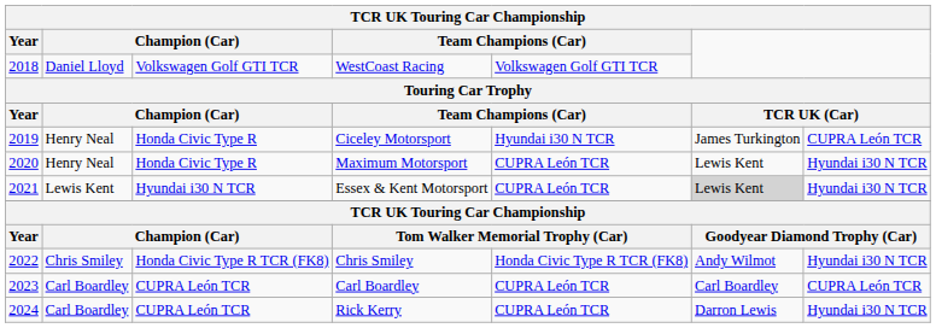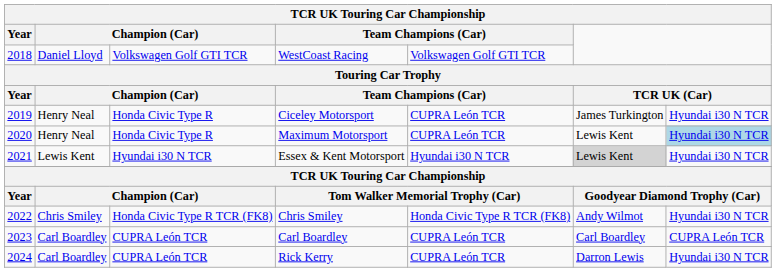 <table class="wikitable" style="font-size:85%">
 <tr>
 <th colspan="7"><strong>TCR UK Touring Car Championship</strong></th>
 </tr>
 <tr>
 <th>Year</th>
 <th colspan="2">Champion (Car)</th>
 <th colspan="2">Team Champions (Car)</th>
 </tr>
 <tr>
 <td><a href='#'>2018</a></td>
 <td> <a href='#'>Daniel Lloyd</a></td>
 <td> <a href='#'>Volkswagen Golf GTI TCR</a></td>
 <td> <a href='#'>WestCoast Racing</a></td>
 <td> <a href='#'>Volkswagen Golf GTI TCR</a></td>
 </tr>
 <tr>
 <th colspan="7"><strong>Touring Car Trophy</strong></th>
 </tr>
 <tr>
 <th>Year</th>
 <th colspan="2">Champion (Car)</th>
 <th colspan="2">Team Champions (Car)</th>
 <th colspan="2">TCR UK (Car)</th>
 </tr>
 <tr>
 <td><a href='#'>2019</a></td>
 <td> Henry Neal</td>
 <td> <a href='#'>Honda Civic Type R</a></td>
 <td> <a href='#'>Ciceley Motorsport</a></td>
+<td> <a href='#'>CUPRA León TCR</a></td>
+<td> James Turkington</td>
 <td> <a href='#'>Hyundai i30 N TCR</a></td>
-<td> James Turkington</td>
-<td> <a href='#'>CUPRA León TCR</a></td>
 </tr>
 <tr>
 <td><a href='#'>2020</a></td>
 <td> Henry Neal</td>
 <td> <a href='#'>Honda Civic Type R</a></td>
 <td> <a href='#'>Maximum Motorsport</a></td>
 <td> <a href='#'>CUPRA León TCR</a></td>
 <td> Lewis Kent</td>
-<td> <a href='#'>Hyundai i30 N TCR</a></td>
+<td style="background: lightblue;"> <a href='#'>Hyundai i30 N TCR</a></td>
 </tr>
 <tr>
 <td><a href='#'>2021</a></td>
 <td> Lewis Kent</td>
 <td> <a href='#'>Hyundai i30 N TCR</a></td>
 <td> Essex & Kent Motorsport</td>
-<td> <a href='#'>CUPRA León TCR</a></td>
+<td> <a href='#'>Hyundai i30 N TCR</a></td>
 <td style="background: lightgrey;"> Lewis Kent</td>
 <td> <a href='#'>Hyundai i30 N TCR</a></td>
 </tr>
 <tr>
 </tr>
 <tr>
 <th colspan="7"><strong>TCR UK Touring Car Championship</strong></th>
 </tr>
 <tr>
 <th>Year</th>
 <th colspan="2">Champion (Car)</th>
 <th colspan="2">Tom Walker Memorial Trophy (Car)</th>
 <th colspan="2">Goodyear Diamond Trophy (Car)</th>
 </tr>
 <tr>
 <td><a href='#'>2022</a></td>
 <td> <a href='#'>Chris Smiley</a></td>
 <td> <a href='#'>Honda Civic Type R TCR (FK8)</a></td>
 <td> <a href='#'>Chris Smiley</a></td>
 <td> <a href='#'>Honda Civic Type R TCR (FK8)</a></td>
 <td> <a href='#'>Andy Wilmot</a></td>
 <td> <a href='#'>Hyundai i30 N TCR</a></td>
 </tr>
 <tr>
 <td><a href='#'>2023</a></td>
 <td> <a href='#'>Carl Boardley</a></td>
 <td> <a href='#'>CUPRA León TCR</a></td>
 <td> <a href='#'>Carl Boardley</a></td>
 <td> <a href='#'>CUPRA León TCR</a></td>
 <td> <a href='#'>Carl Boardley</a></td>
 <td> <a href='#'>CUPRA León TCR</a></td>
 </tr>
 <tr>
 <td><a href='#'>2024</a></td>
 <td> <a href='#'>Carl Boardley</a></td>
 <td> <a href='#'>CUPRA León TCR</a></td>
 <td> <a href='#'>Rick Kerry</a></td>
 <td> <a href='#'>CUPRA León TCR</a></td>
 <td> <a href='#'>Darron Lewis</a></td>
 <td> <a href='#'>Hyundai i30 N TCR</a></td>
 </tr>
 </table>
